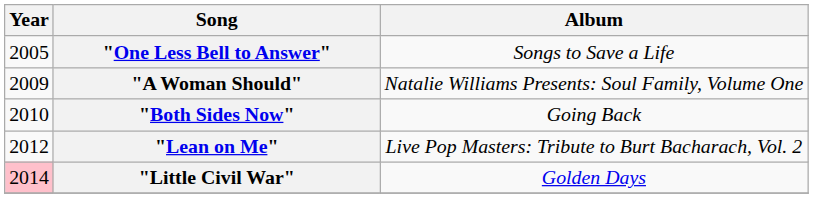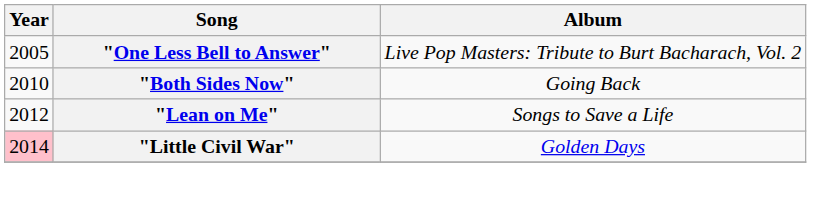 <table class="wikitable plainrowheaders" style="text-align:center;" border="1">
 <tr>
 <th>Year</th>
 <th style="width:16em;">Song</th>
 <th>Album</th>
 </tr>
 <tr>
 <td>2005</td>
 <th scope="row">"<a href='#'>One Less Bell to Answer</a>"</th>
-<td><em>Songs to Save a Life</em></td>
-</tr>
-<tr>
-<td>2009</td>
-<th scope="row">"A Woman Should"</th>
-<td><em>Natalie Williams Presents: Soul Family, Volume One</em></td>
+<td><em>Live Pop Masters: Tribute to Burt Bacharach, Vol. 2</em></td>
 </tr>
 <tr>
 <td>2010</td>
 <th scope="row">"<a href='#'>Both Sides Now</a>"<br></th>
 <td><em>Going Back</em></td>
 </tr>
 <tr>
 <td>2012</td>
 <th scope="row">"<a href='#'>Lean on Me</a>"</th>
-<td><em>Live Pop Masters: Tribute to Burt Bacharach, Vol. 2</em></td>
+<td><em>Songs to Save a Life</em></td>
 </tr>
 <tr>
 <td style="background: pink;">2014</td>
 <th scope="row">"Little Civil War"<br></th>
 <td><em><a href='#'>Golden Days</a></em></td>
 </tr>
 <tr>
 </tr>
 </table>
